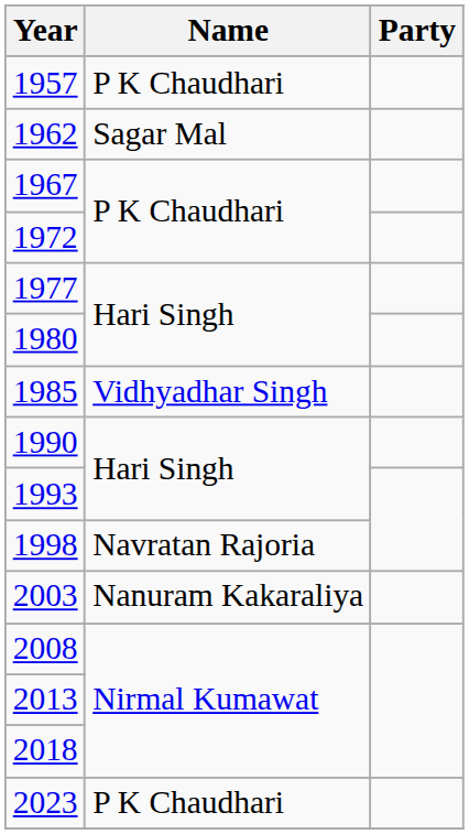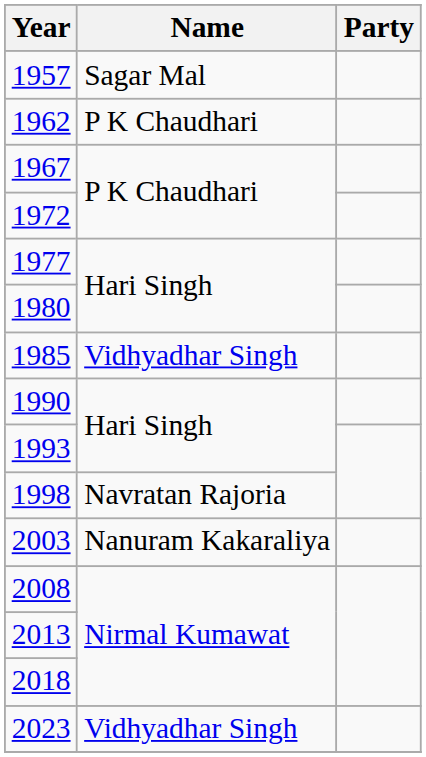 <table class="wikitable sortable">
 <tr>
 <th>Year</th>
 <th>Name</th>
 <th colspan=2>Party</th>
 </tr>
 <tr>
 <td><a href='#'>1957</a></td>
-<td>P K Chaudhari</td>
+<td>Sagar Mal</td>
 <td></td>
 </tr>
 <tr>
 <td><a href='#'>1962</a></td>
-<td>Sagar Mal</td>
+<td>P K Chaudhari</td>
 <td></td>
 </tr>
 <tr>
 <td><a href='#'>1967</a></td>
 <td rowspan=2>P K Chaudhari</td>
 <td></td>
 </tr>
 <tr>
 <td><a href='#'>1972</a></td>
 </tr>
 <tr>
 <td><a href='#'>1977</a></td>
 <td rowspan=2>Hari Singh</td>
 <td></td>
 </tr>
 <tr>
 <td><a href='#'>1980</a></td>
 <td></td>
 </tr>
 <tr>
 <td><a href='#'>1985</a></td>
 <td><a href='#'>Vidhyadhar Singh</a></td>
 <td></td>
 </tr>
 <tr>
 <td><a href='#'>1990</a></td>
 <td rowspan=2>Hari Singh</td>
 <td></td>
 </tr>
 <tr>
 <td><a href='#'>1993</a></td>
 </tr>
 <tr>
 <td><a href='#'>1998</a></td>
 <td>Navratan Rajoria</td>
 </tr>
 <tr>
 <td><a href='#'>2003</a></td>
 <td>Nanuram Kakaraliya</td>
 <td></td>
 </tr>
 <tr>
 <td><a href='#'>2008</a></td>
 <td rowspan=3><a href='#'>Nirmal Kumawat</a></td>
 </tr>
 <tr>
 <td><a href='#'>2013</a></td>
 </tr>
 <tr>
 <td><a href='#'>2018</a></td>
 </tr>
 <tr>
 <td><a href='#'>2023</a></td>
-<td>P K Chaudhari</td>
+<td><a href='#'>Vidhyadhar Singh</a></td>
 <td></td>
 </tr>
 <tr>
 </tr>
 </table>
